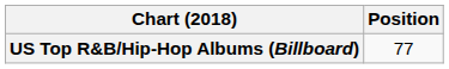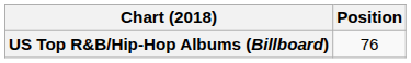 <table class="wikitable plainrowheaders" style="text-align:center">
 <tr>
 <th scope="col">Chart (2018)</th>
 <th scope="col">Position</th>
 </tr>
 <tr>
 <th scope="row">US Top R&B/Hip-Hop Albums (<em>Billboard</em>)</th>
-<td>77</td>
+<td>76</td>
 </tr>
 </table>
